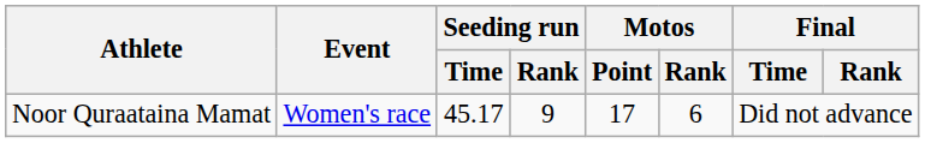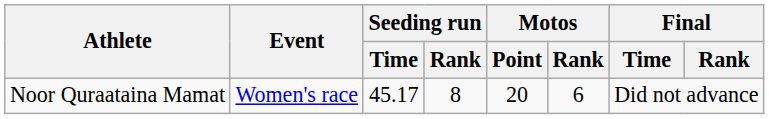 <table class=wikitable style="font-size:90%; text-align:center">
 <tr>
 <th rowspan="2">Athlete</th>
 <th rowspan="2">Event</th>
 <th colspan=2>Seeding run</th>
 <th colspan=2>Motos</th>
 <th colspan=2>Final</th>
 </tr>
 <tr>
 <th>Time</th>
 <th>Rank</th>
 <th>Point</th>
 <th>Rank</th>
 <th>Time</th>
 <th>Rank</th>
 </tr>
 <tr>
 <td align=left>Noor Quraataina Mamat</td>
 <td align=left><a href='#'>Women's race</a></td>
 <td>45.17</td>
-<td>9</td>
-<td>17</td>
+<td>8</td>
+<td>20</td>
 <td>6</td>
 <td colspan=2>Did not advance</td>
 </tr>
 </table>
